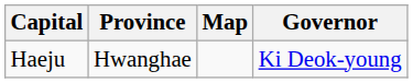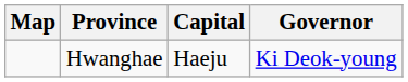 <table class="wikitable">
 <tr>
+<th>Map</th>
+<th>Province</th>
 <th>Capital</th>
-<th>Province</th>
-<th>Map</th>
 <th>Governor</th>
 </tr>
 <tr>
+<td></td>
+<td>Hwanghae</td>
 <td>Haeju</td>
-<td>Hwanghae</td>
-<td></td>
 <td><a href='#'>Ki Deok-young</a></td>
 </tr>
 </table>
